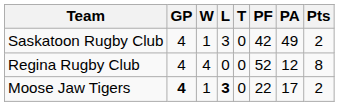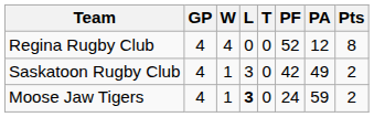 <table class="wikitable">
 <tr>
 <th>Team</th>
 <th>GP</th>
 <th>W</th>
 <th>L</th>
 <th>T</th>
 <th>PF</th>
 <th>PA</th>
 <th>Pts</th>
 </tr>
 <tr align="center">
+<td align="left">Regina Rugby Club</td>
+<td>4</td>
+<td>4</td>
+<td>0</td>
+<td>0</td>
+<td>52</td>
+<td>12</td>
+<td>8</td>
+</tr>
+<tr align="center">
 <td align="left">Saskatoon Rugby Club</td>
 <td>4</td>
 <td>1</td>
 <td>3</td>
 <td>0</td>
 <td>42</td>
 <td>49</td>
 <td>2</td>
 </tr>
 <tr align="center">
-<td align="left">Regina Rugby Club</td>
+<td align="left">Moose Jaw Tigers</td>
 <td>4</td>
-<td>4</td>
-<td>0</td>
-<td>0</td>
-<td>52</td>
-<td>12</td>
-<td>8</td>
-</tr>
-<tr align="center">
-<td align="left">Moose Jaw Tigers</td>
-<td><strong>4</strong></td>
 <td>1</td>
 <td><strong>3</strong></td>
 <td>0</td>
-<td>22</td>
-<td>17</td>
+<td>24</td>
+<td>59</td>
 <td>2</td>
 </tr>
 </table>
